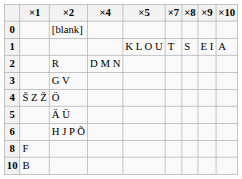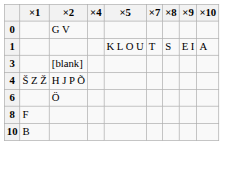 <table class="wikitable floatright">
 <tr>
 <th></th>
 <th>×1</th>
 <th>×2</th>
 <th>×4</th>
 <th>×5</th>
 <th>×7</th>
 <th>×8</th>
 <th>×9</th>
 <th>×10</th>
 </tr>
 <tr>
 <th>0</th>
 <td></td>
-<td>[blank]</td>
+<td>G V</td>
 <td></td>
 <td></td>
 <td></td>
 <td></td>
 <td></td>
 <td></td>
 </tr>
 <tr>
 <th>1</th>
 <td></td>
 <td></td>
 <td></td>
 <td>K L O U</td>
 <td>T</td>
 <td>S</td>
 <td>E I</td>
 <td>A</td>
 </tr>
 <tr>
-<th>2</th>
-<td></td>
-<td>R</td>
-<td>D M N</td>
-<td></td>
-<td></td>
-<td></td>
-<td></td>
-<td></td>
-</tr>
-<tr>
 <th>3</th>
 <td></td>
-<td>G V</td>
+<td>[blank]</td>
 <td></td>
 <td></td>
 <td></td>
 <td></td>
 <td></td>
 <td></td>
 </tr>
 <tr>
 <th>4</th>
 <td>Š Z Ž</td>
-<td>Ö</td>
-<td></td>
-<td></td>
-<td></td>
-<td></td>
-<td></td>
-<td></td>
-</tr>
-<tr>
-<th>5</th>
-<td></td>
-<td>Ä Ü</td>
+<td>H J P Õ</td>
 <td></td>
 <td></td>
 <td></td>
 <td></td>
 <td></td>
 <td></td>
 </tr>
 <tr>
 <th>6</th>
 <td></td>
-<td>H J P Õ</td>
+<td>Ö</td>
 <td></td>
 <td></td>
 <td></td>
 <td></td>
 <td></td>
 <td></td>
 </tr>
 <tr>
 <th>8</th>
 <td>F</td>
 <td></td>
 <td></td>
 <td></td>
 <td></td>
 <td></td>
 <td></td>
 <td></td>
 </tr>
 <tr>
 <th>10</th>
 <td>B</td>
 <td></td>
 <td></td>
 <td></td>
 <td></td>
 <td></td>
 <td></td>
 <td></td>
 </tr>
 </table>
